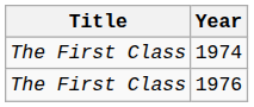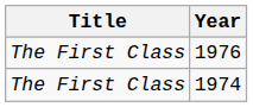 <table class="wikitable">
 <tr>
 <th>Title</th>
 <th>Year</th>
 </tr>
 <tr>
 <td><em>The First Class</em></td>
-<td>1974</td>
+<td>1976</td>
 </tr>
 <tr>
 <td><em>The First Class</em></td>
-<td>1976</td>
+<td>1974</td>
 </tr>
 </table>
